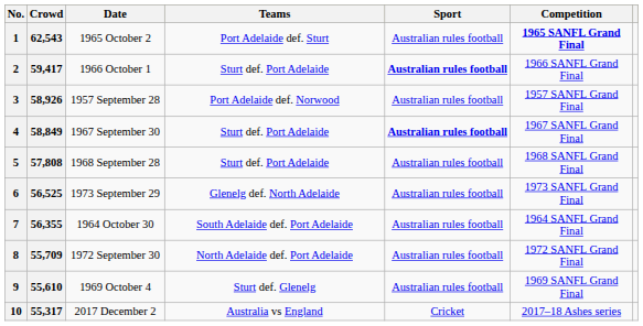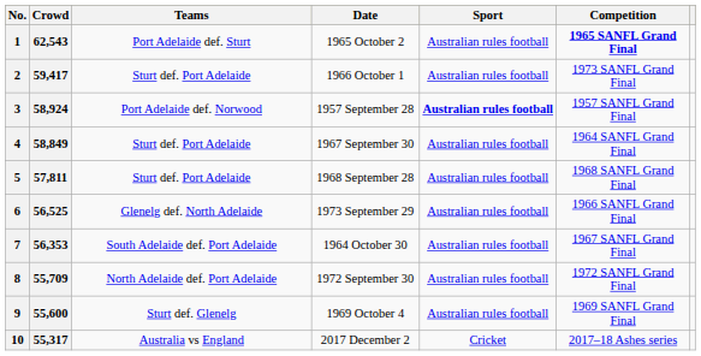 <table class="wikitable" style="width: 100%;">
 <tr style="background:#bdb76b;">
 <th>No.</th>
 <th>Crowd</th>
+<th width=40%>Teams</th>
 <th width=17%>Date</th>
-<th width=40%>Teams</th>
 <th width=22%>Sport</th>
 <th width=30%>Competition</th>
 <th width="6%"></th>
 </tr>
 <tr>
 <th align="center">1</th>
 <th><strong>62,543</strong></th>
+<td align="center"><a href='#'>Port Adelaide</a> def. <a href='#'>Sturt</a></td>
 <td align="center">1965 October 2</td>
-<td align="center"><a href='#'>Port Adelaide</a> def. <a href='#'>Sturt</a></td>
 <td align=center><a href='#'>Australian rules football</a></td>
 <td align=center><strong><a href='#'>1965 SANFL Grand Final</a></strong></td>
 <td></td>
 </tr>
 <tr>
 <th align="center">2</th>
 <th><strong>59,417</strong></th>
+<td align="center"><a href='#'>Sturt</a> def. <a href='#'>Port Adelaide</a></td>
 <td align="center">1966 October 1</td>
-<td align="center"><a href='#'>Sturt</a> def. <a href='#'>Port Adelaide</a></td>
-<td align=center><strong><a href='#'>Australian rules football</a></strong></td>
-<td align=center><a href='#'>1966 SANFL Grand Final</a></td>
+<td align=center><a href='#'>Australian rules football</a></td>
+<td align="center"><a href='#'>1973 SANFL Grand Final</a></td>
 <td></td>
 </tr>
 <tr>
 <th align="center">3</th>
-<th><strong>58,926</strong></th>
+<th><strong>58,924</strong></th>
+<td align="center"><a href='#'>Port Adelaide</a> def. <a href='#'>Norwood</a></td>
 <td align="center">1957 September 28</td>
-<td align="center"><a href='#'>Port Adelaide</a> def. <a href='#'>Norwood</a></td>
-<td align=center><a href='#'>Australian rules football</a></td>
+<td align=center><strong><a href='#'>Australian rules football</a></strong></td>
 <td align=center><a href='#'>1957 SANFL Grand Final</a></td>
 <td></td>
 </tr>
 <tr>
 <th align="center">4</th>
 <th><strong>58,849</strong></th>
+<td align="center"><a href='#'>Sturt</a> def. <a href='#'>Port Adelaide</a></td>
 <td align="center">1967 September 30</td>
-<td align="center"><a href='#'>Sturt</a> def. <a href='#'>Port Adelaide</a></td>
-<td align=center><strong><a href='#'>Australian rules football</a></strong></td>
-<td align=center><a href='#'>1967 SANFL Grand Final</a></td>
+<td align=center><a href='#'>Australian rules football</a></td>
+<td align=center><a href='#'>1964 SANFL Grand Final</a></td>
 <td></td>
 </tr>
 <tr>
 <th align="center">5</th>
-<th><strong>57,808</strong></th>
+<th><strong>57,811</strong></th>
+<td align="center"><a href='#'>Sturt</a> def. <a href='#'>Port Adelaide</a></td>
 <td align="center">1968 September 28</td>
-<td align="center"><a href='#'>Sturt</a> def. <a href='#'>Port Adelaide</a></td>
 <td align=center><a href='#'>Australian rules football</a></td>
 <td align=center><a href='#'>1968 SANFL Grand Final</a></td>
 <td></td>
 </tr>
 <tr>
 <th align="center">6</th>
 <th><strong>56,525</strong></th>
+<td align="center"><a href='#'>Glenelg</a> def. <a href='#'>North Adelaide</a></td>
 <td align="center">1973 September 29</td>
-<td align="center"><a href='#'>Glenelg</a> def. <a href='#'>North Adelaide</a></td>
 <td align=center><a href='#'>Australian rules football</a></td>
-<td align="center"><a href='#'>1973 SANFL Grand Final</a></td>
+<td align=center><a href='#'>1966 SANFL Grand Final</a></td>
 <td></td>
 </tr>
 <tr>
 <th align="center">7</th>
-<th><strong>56,355</strong></th>
+<th><strong>56,353</strong></th>
+<td align="center"><a href='#'>South Adelaide</a> def. <a href='#'>Port Adelaide</a></td>
 <td align="center">1964 October 30</td>
-<td align="center"><a href='#'>South Adelaide</a> def. <a href='#'>Port Adelaide</a></td>
 <td align=center><a href='#'>Australian rules football</a></td>
-<td align=center><a href='#'>1964 SANFL Grand Final</a></td>
+<td align=center><a href='#'>1967 SANFL Grand Final</a></td>
 <td></td>
 </tr>
 <tr>
 <th align="center">8</th>
 <th><strong>55,709</strong></th>
+<td align="center"><a href='#'>North Adelaide</a> def. <a href='#'>Port Adelaide</a></td>
 <td align="center">1972 September 30</td>
-<td align="center"><a href='#'>North Adelaide</a> def. <a href='#'>Port Adelaide</a></td>
 <td align=center><a href='#'>Australian rules football</a></td>
 <td align=center><a href='#'>1972 SANFL Grand Final</a></td>
 <td></td>
 </tr>
 <tr>
 <th align="center">9</th>
-<th><strong>55,610</strong></th>
+<th><strong>55,600</strong></th>
+<td align="center"><a href='#'>Sturt</a> def. <a href='#'>Glenelg</a></td>
 <td align="center">1969 October 4</td>
-<td align="center"><a href='#'>Sturt</a> def. <a href='#'>Glenelg</a></td>
 <td align=center><a href='#'>Australian rules football</a></td>
 <td align="center"><a href='#'>1969 SANFL Grand Final</a></td>
 <td></td>
 </tr>
 <tr>
 <th align="center">10</th>
 <th><strong>55,317</strong></th>
+<td align="center"><a href='#'>Australia</a> vs <a href='#'>England</a></td>
 <td align="center">2017 December 2</td>
-<td align="center"><a href='#'>Australia</a> vs <a href='#'>England</a></td>
 <td align="center"><a href='#'>Cricket</a></td>
 <td align="center"><a href='#'>2017–18 Ashes series</a></td>
 <td></td>
 </tr>
 </table>
